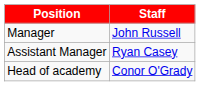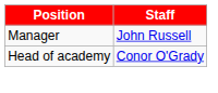 <table class=wikitable>
 <tr>
 <th style="color:white; background:red">Position</th>
 <th style="color:white; background:red">Staff</th>
 </tr>
 <tr>
 <td>Manager</td>
 <td><a href='#'>John Russell</a></td>
 </tr>
 <tr>
-<td>Assistant Manager</td>
-<td><a href='#'>Ryan Casey</a></td>
-</tr>
-<tr>
 <td>Head of academy</td>
 <td><a href='#'>Conor O'Grady</a></td>
 </tr>
 </table>
